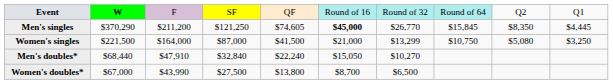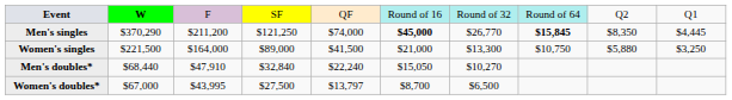 <table class=wikitable style=font-size:90%;text-align:center>
 <tr>
 <td width=130 bgcolor=dfe2e9><strong>Event</strong></td>
 <td width=80 bgcolor=lime><strong>W</strong></td>
 <td width=85 bgcolor=thistle>F</td>
 <td width=85 bgcolor=ffff00>SF</td>
 <td width=85 bgcolor=ffebcd>QF</td>
 <td width=85 bgcolor=afeeee>Round of 16</td>
 <td width=85 bgcolor=afeeee>Round of 32</td>
 <td width=85 bgcolor=afeeee>Round of 64</td>
 <td width=85>Q2</td>
 <td width=85>Q1</td>
 </tr>
 <tr>
 <th style=background:#ededed>Men's singles</th>
 <td>$370,290</td>
 <td>$211,200</td>
 <td>$121,250</td>
-<td>$74,605</td>
+<td>$74,000</td>
 <td><strong>$45,000</strong></td>
 <td>$26,770</td>
-<td>$15,845</td>
+<td><strong>$15,845</strong></td>
 <td>$8,350</td>
 <td>$4,445</td>
 </tr>
 <tr>
 <th style=background:#ededed>Women's singles</th>
 <td>$221,500</td>
 <td>$164,000</td>
-<td>$87,000</td>
+<td>$89,000</td>
 <td>$41,500</td>
 <td>$21,000</td>
-<td>$13,299</td>
+<td>$13,300</td>
 <td>$10,750</td>
-<td>$5,080</td>
+<td>$5,880</td>
 <td>$3,250</td>
 </tr>
 <tr>
 <th style=background:#ededed>Men's doubles*</th>
 <td>$68,440</td>
 <td>$47,910</td>
 <td>$32,840</td>
 <td>$22,240</td>
 <td>$15,050</td>
 <td>$10,270</td>
 <td></td>
 <td></td>
 <td></td>
 </tr>
 <tr>
 <th style=background:#ededed>Women's doubles*</th>
 <td>$67,000</td>
-<td>$43,990</td>
+<td>$43,995</td>
 <td>$27,500</td>
-<td>$13,800</td>
+<td>$13,797</td>
 <td>$8,700</td>
 <td>$6,500</td>
 <td></td>
 <td></td>
 <td></td>
 </tr>
 </table>
